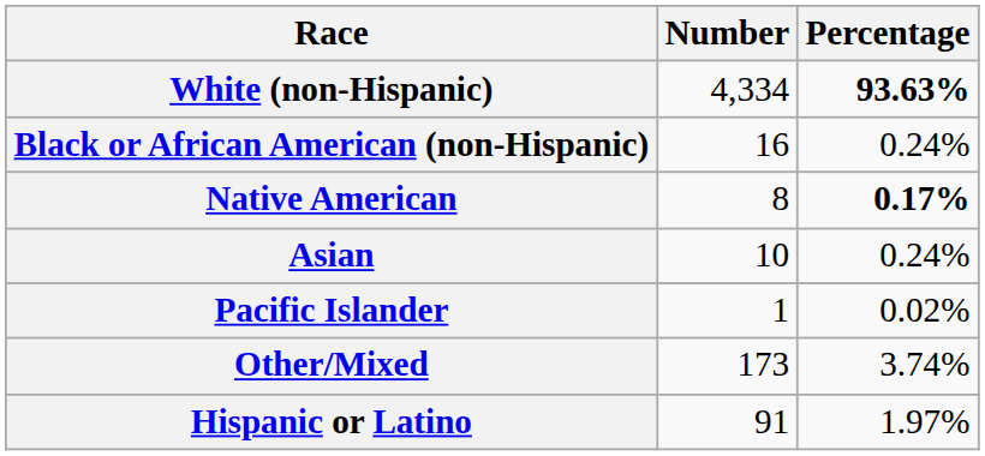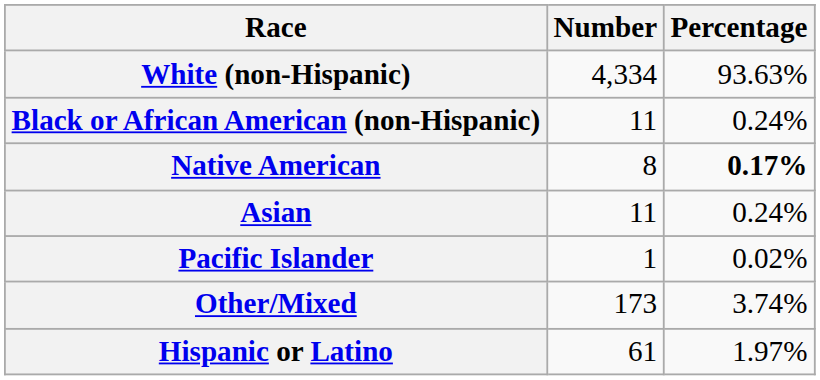 <table class="wikitable" style="text-align:right">
 <tr>
 <th scope="col">Race</th>
 <th scope="col">Number</th>
 <th scope="col">Percentage</th>
 </tr>
 <tr>
 <th scope="row"><a href='#'>White</a> (non-Hispanic)</th>
 <td>4,334</td>
-<td><strong>93.63%</strong></td>
+<td>93.63%</td>
 </tr>
 <tr>
 <th scope="row"><a href='#'>Black or African American</a> (non-Hispanic)</th>
-<td>16</td>
+<td>11</td>
 <td>0.24%</td>
 </tr>
 <tr>
 <th scope="row"><a href='#'>Native American</a></th>
 <td>8</td>
 <td><strong>0.17%</strong></td>
 </tr>
 <tr>
 <th scope="row"><a href='#'>Asian</a></th>
-<td>10</td>
+<td>11</td>
 <td>0.24%</td>
 </tr>
 <tr>
 <th scope="row"><a href='#'>Pacific Islander</a></th>
 <td>1</td>
 <td>0.02%</td>
 </tr>
 <tr>
 <th scope="row"><a href='#'>Other/Mixed</a></th>
 <td>173</td>
 <td>3.74%</td>
 </tr>
 <tr>
 <th scope="row"><a href='#'>Hispanic</a> or <a href='#'>Latino</a></th>
-<td>91</td>
+<td>61</td>
 <td>1.97%</td>
 </tr>
 </table>
